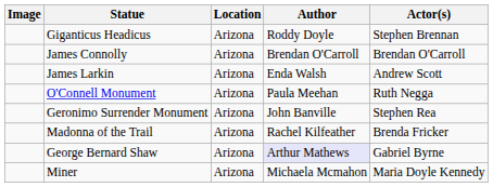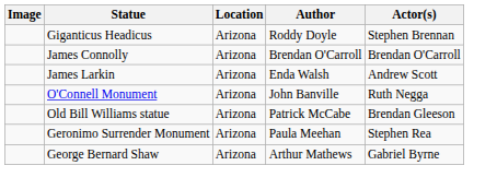 <table class="wikitable">
 <tr>
 <th>Image</th>
 <th>Statue</th>
 <th>Location</th>
 <th>Author</th>
 <th>Actor(s)</th>
 </tr>
 <tr>
 <td></td>
 <td>Giganticus Headicus</td>
 <td>Arizona</td>
 <td>Roddy Doyle</td>
 <td>Stephen Brennan</td>
 </tr>
 <tr>
 <td></td>
 <td>James Connolly</td>
 <td>Arizona</td>
 <td>Brendan O'Carroll</td>
 <td>Brendan O'Carroll</td>
 </tr>
 <tr>
 <td></td>
 <td>James Larkin</td>
 <td>Arizona</td>
 <td>Enda Walsh</td>
 <td>Andrew Scott</td>
 </tr>
 <tr>
 <td></td>
 <td><a href='#'>O'Connell Monument</a></td>
 <td>Arizona</td>
-<td>Paula Meehan</td>
+<td>John Banville</td>
 <td>Ruth Negga</td>
+</tr>
+<tr>
+<td></td>
+<td>Old Bill Williams statue</td>
+<td>Arizona</td>
+<td>Patrick McCabe</td>
+<td>Brendan Gleeson</td>
 </tr>
 <tr>
 <td></td>
 <td>Geronimo Surrender Monument</td>
 <td>Arizona</td>
-<td>John Banville</td>
+<td>Paula Meehan</td>
 <td>Stephen Rea</td>
-</tr>
-<tr>
-<td></td>
-<td>Madonna of the Trail</td>
-<td>Arizona</td>
-<td>Rachel Kilfeather</td>
-<td>Brenda Fricker</td>
 </tr>
 <tr>
 <td></td>
 <td>George Bernard Shaw</td>
 <td>Arizona</td>
-<td style="background: lavender;">Arthur Mathews</td>
+<td>Arthur Mathews</td>
 <td>Gabriel Byrne</td>
 </tr>
-<tr>
-<td></td>
-<td>Miner</td>
-<td>Arizona</td>
-<td>Michaela Mcmahon</td>
-<td>Maria Doyle Kennedy</td>
-</tr>
 </table>
